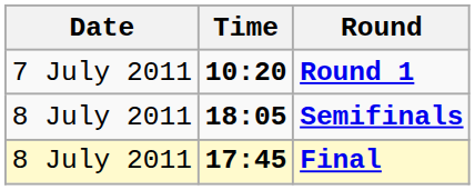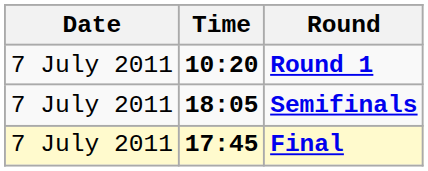 <table class="wikitable">
 <tr>
 <th>Date</th>
 <th>Time</th>
 <th>Round</th>
 </tr>
 <tr>
 <td>7 July 2011</td>
 <td><strong>10:20</strong></td>
 <td><strong><a href='#'>Round 1</a></strong></td>
 </tr>
 <tr>
-<td>8 July 2011</td>
+<td>7 July 2011</td>
 <td><strong>18:05</strong></td>
 <td><strong><a href='#'>Semifinals</a></strong></td>
 </tr>
 <tr style=background:lemonchiffon>
-<td>8 July 2011</td>
+<td>7 July 2011</td>
 <td><strong>17:45</strong></td>
 <td><strong><a href='#'>Final</a></strong></td>
 </tr>
 </table>
